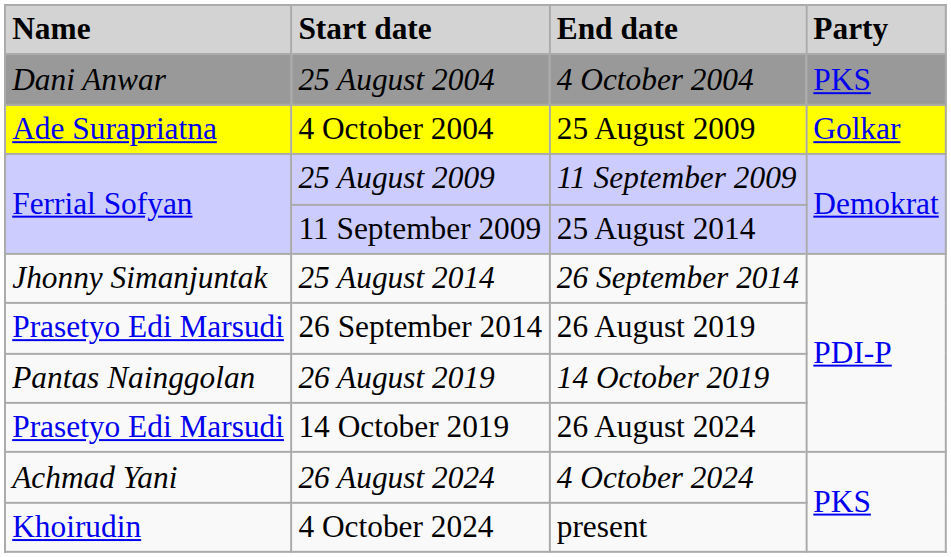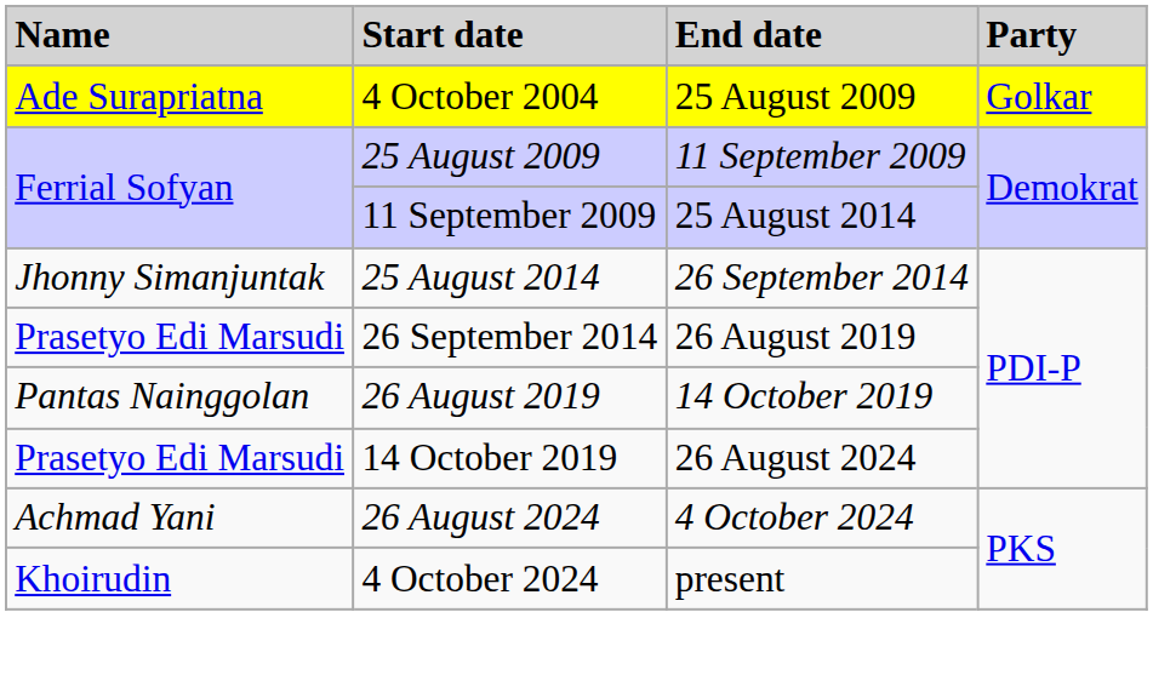 <table class="wikitable">
 <tr bgcolor=#D3D3D3>
 <td><strong>Name</strong></td>
 <td><strong>Start date</strong></td>
 <td><strong>End date</strong></td>
 <td><strong>Party</strong></td>
-</tr>
-<tr bgcolor=#999999>
-<td><em>Dani Anwar</em></td>
-<td><em>25 August 2004</em></td>
-<td><em>4 October 2004</em></td>
-<td><a href='#'>PKS</a></td>
 </tr>
 <tr bgcolor=#FFFF00>
 <td><a href='#'>Ade Surapriatna</a></td>
 <td>4 October 2004</td>
 <td>25 August 2009</td>
 <td><a href='#'>Golkar</a></td>
 </tr>
 <tr bgcolor=#CCCCFF>
 <td rowspan=2><a href='#'>Ferrial Sofyan</a></td>
 <td><em>25 August 2009</em></td>
 <td><em>11 September 2009</em></td>
 <td rowspan=2><a href='#'>Demokrat</a></td>
 </tr>
 <tr bgcolor=#CCCCFF>
 <td>11 September 2009</td>
 <td>25 August 2014</td>
 </tr>
 <tr bgcolor=>
 <td><em>Jhonny Simanjuntak</em></td>
 <td><em>25 August 2014</em></td>
 <td><em>26 September 2014</em></td>
 <td rowspan=4><a href='#'>PDI-P</a></td>
 </tr>
 <tr bgcolor=>
 <td><a href='#'>Prasetyo Edi Marsudi</a></td>
 <td>26 September 2014</td>
 <td>26 August 2019</td>
 </tr>
 <tr bgcolor=>
 <td><em>Pantas Nainggolan</em></td>
 <td><em>26 August 2019</em></td>
 <td><em>14 October 2019</em></td>
 </tr>
 <tr bgcolor=>
 <td><a href='#'>Prasetyo Edi Marsudi</a></td>
 <td>14 October 2019</td>
 <td>26 August 2024</td>
 </tr>
 <tr bgcolor=>
 <td><em>Achmad Yani</em> </td>
 <td><em>26 August 2024</em></td>
 <td><em>4 October 2024</em></td>
 <td rowspan=2><a href='#'>PKS</a></td>
 </tr>
 <tr bgcolor=>
 <td><a href='#'>Khoirudin</a></td>
 <td>4 October 2024</td>
 <td>present</td>
 </tr>
 </table>
